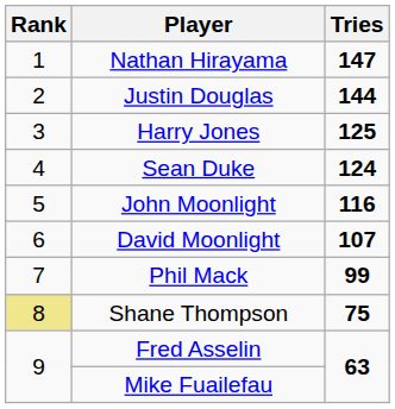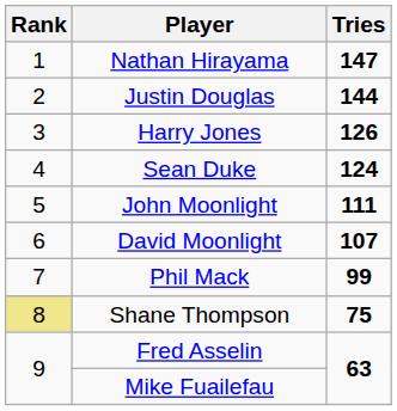 <table class="wikitable" style="font-size:95%; text-align:center;">
 <tr>
 <th style="width:25px;">Rank</th>
 <th style="width:162px;">Player</th>
 <th style="width:35px;">Tries</th>
 </tr>
 <tr>
 <td>1</td>
 <td><a href='#'>Nathan Hirayama</a></td>
 <td><strong>147</strong></td>
 </tr>
 <tr>
 <td>2</td>
 <td><a href='#'>Justin Douglas</a></td>
 <td><strong>144</strong></td>
 </tr>
 <tr>
 <td>3</td>
 <td><a href='#'>Harry Jones</a></td>
-<td><strong>125</strong></td>
+<td><strong>126</strong></td>
 </tr>
 <tr>
 <td>4</td>
 <td><a href='#'>Sean Duke</a></td>
 <td><strong>124</strong></td>
 </tr>
 <tr>
 <td>5</td>
 <td><a href='#'>John Moonlight</a></td>
-<td><strong>116</strong></td>
+<td><strong>111</strong></td>
 </tr>
 <tr>
 <td>6</td>
 <td><a href='#'>David Moonlight</a></td>
 <td><strong>107</strong></td>
 </tr>
 <tr>
 <td>7</td>
 <td><a href='#'>Phil Mack</a></td>
 <td><strong>99</strong></td>
 </tr>
 <tr>
 <td style="background: khaki;">8</td>
 <td>Shane Thompson</td>
 <td><strong>75</strong></td>
 </tr>
 <tr>
 <td rowspan=2>9</td>
 <td><a href='#'>Fred Asselin</a></td>
 <td rowspan=2><strong>63</strong></td>
 </tr>
 <tr>
 <td><a href='#'>Mike Fuailefau</a></td>
 </tr>
 </table>
